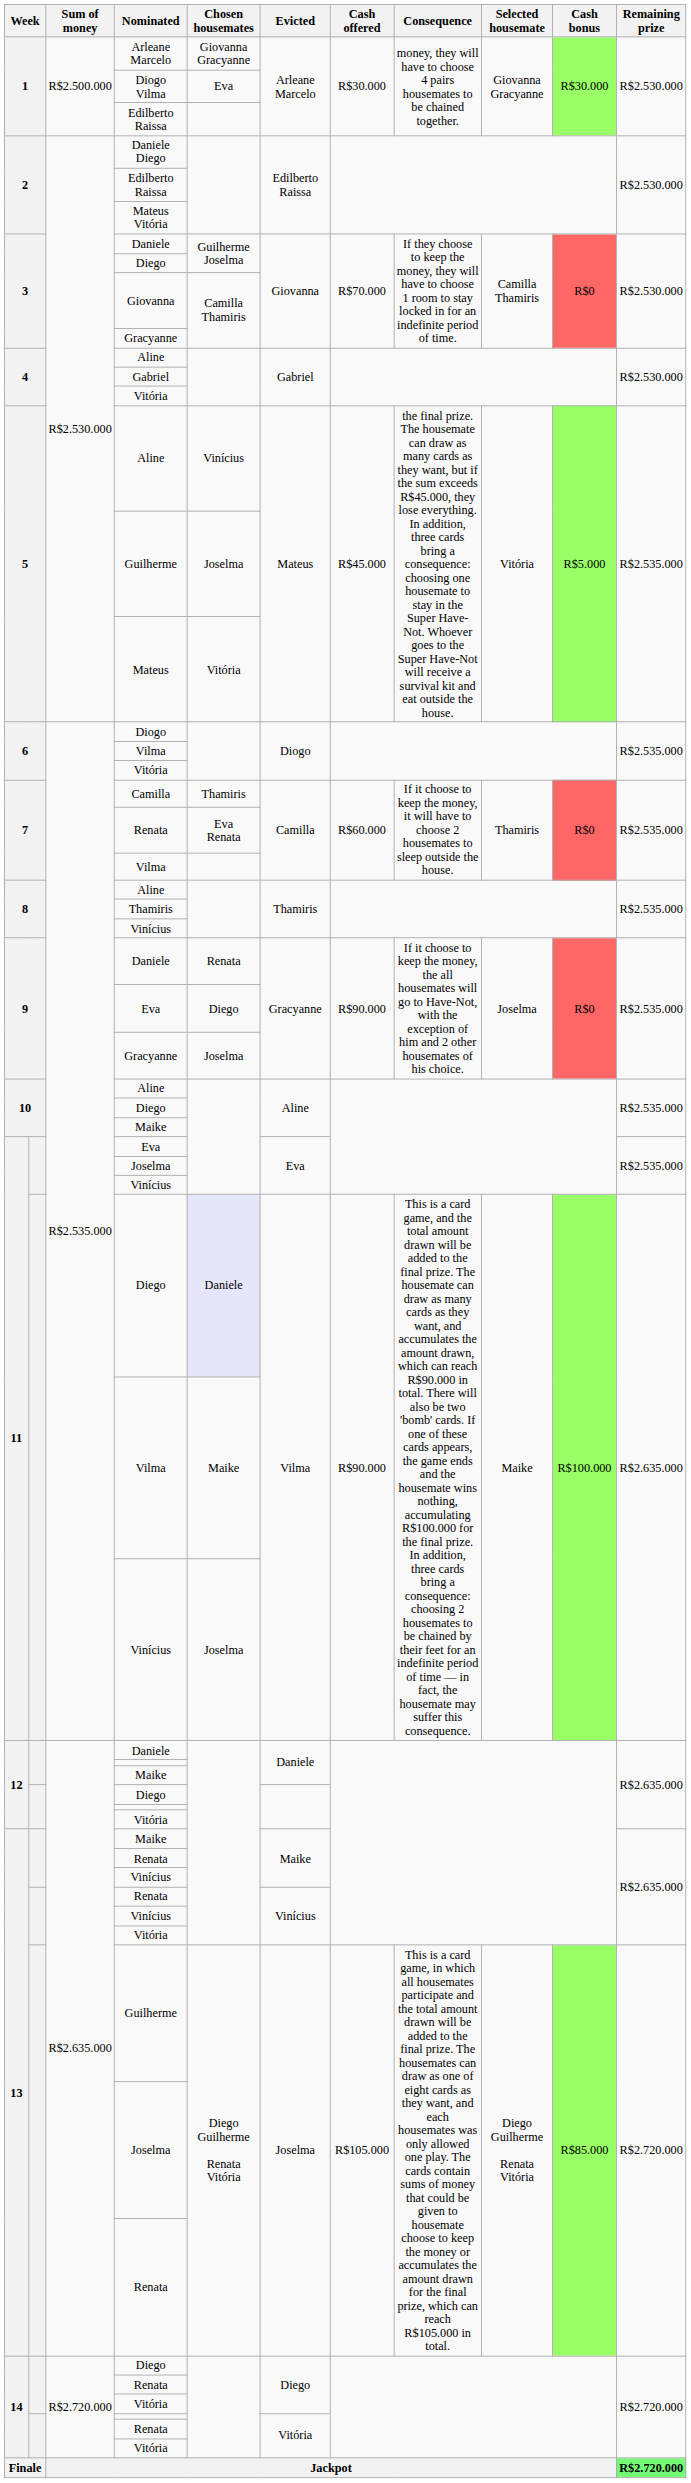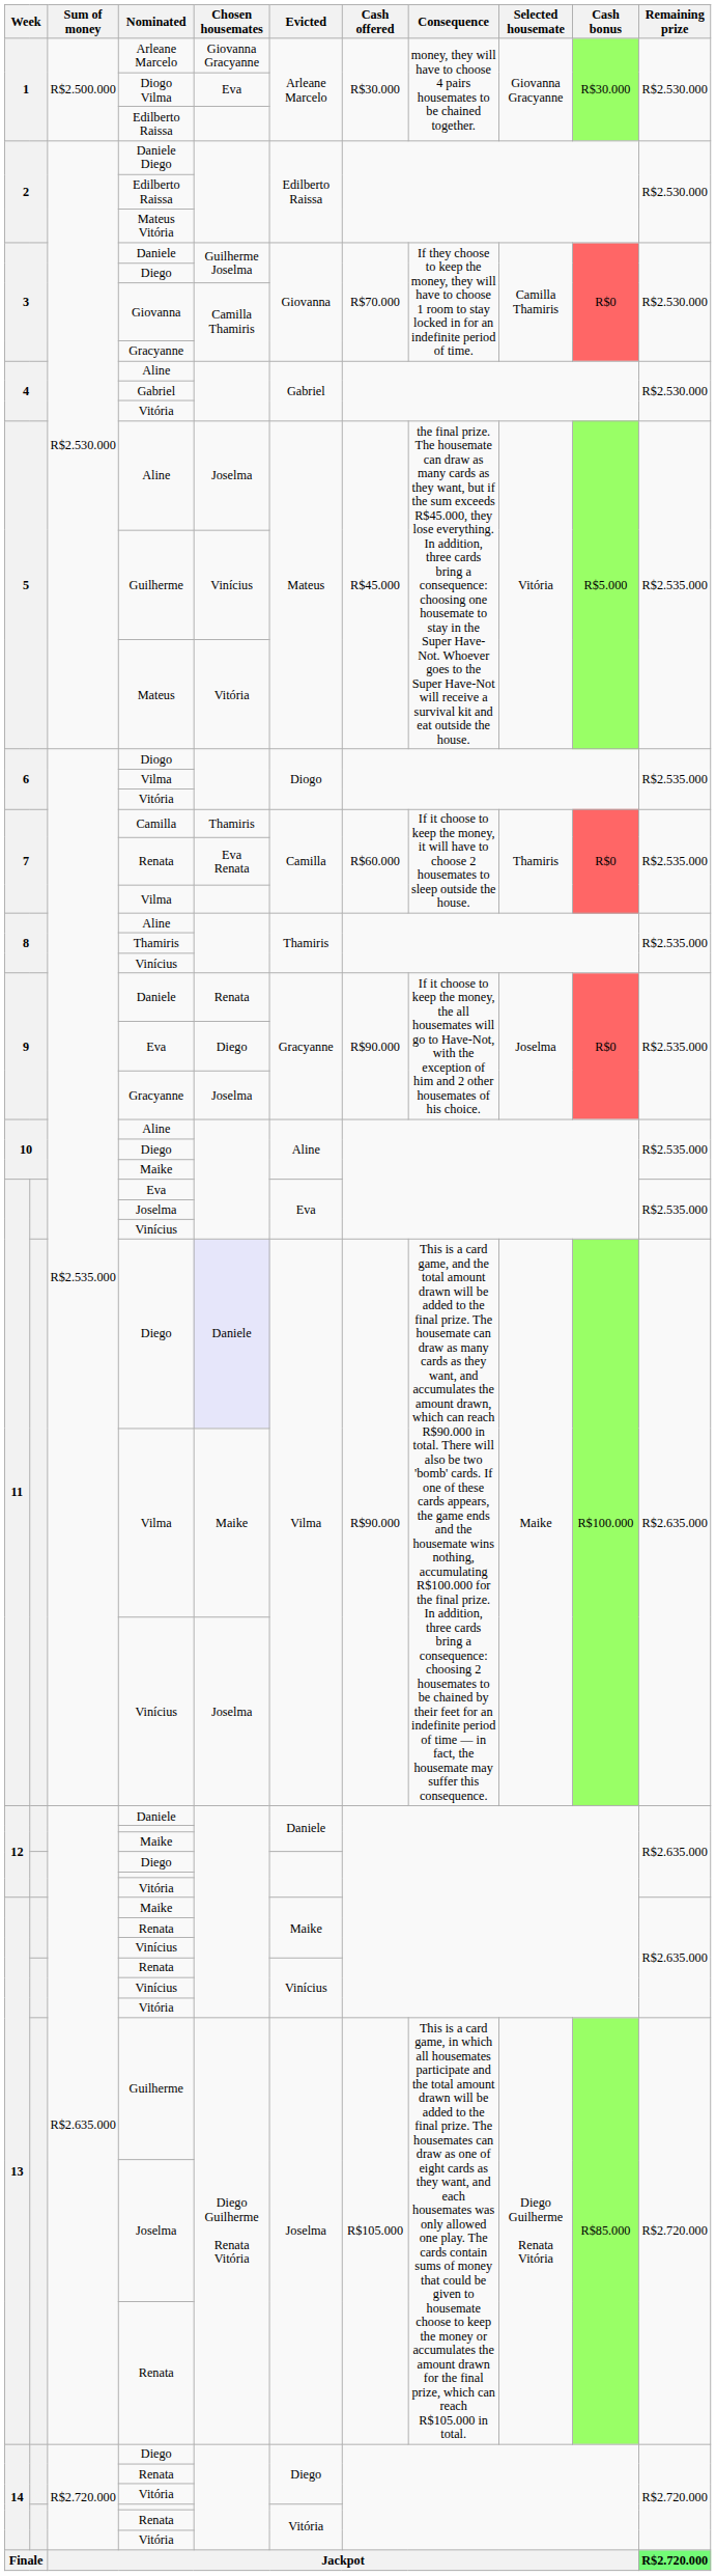 <table class="wikitable" style="text-align:center; font-size:85%; width:60%; line-height:15px;">
 <tr>
 <th width="05.0%" colspan=2>Week</th>
 <th width="10.0%">Sum of money</th>
 <th width="12.0%">Nominated</th>
 <th width="12.0%">Chosen housemates</th>
 <th width="12.0%">Evicted</th>
 <th width="10.0%">Cash offered</th>
 <th width="15.0%">Consequence</th>
 <th width="12.0%">Selected housemate</th>
 <th width="10.0%">Cash bonus</th>
 <th width="10.0%">Remaining prize</th>
 </tr>
 <tr>
 <th width="5.0%" rowspan=3 colspan=2>1</th>
 <td rowspan=3>R$2.500.000</td>
 <td>Arleane<br>Marcelo</td>
 <td>Giovanna<br>Gracyanne</td>
 <td rowspan=3>Arleane<br>Marcelo</td>
 <td rowspan=3>R$30.000</td>
 <td rowspan=3> money, they will have to choose 4 pairs housemates to be chained together.</td>
 <td rowspan=3>Giovanna<br>Gracyanne</td>
 <td bgcolor=99FF66 rowspan=3>R$30.000</td>
 <td rowspan=3>R$2.530.000</td>
 </tr>
 <tr>
 <td>Diogo<br>Vilma</td>
 <td>Eva</td>
 </tr>
 <tr>
 <td>Edilberto<br>Raissa</td>
 <td><br></td>
 </tr>
 <tr>
 <th width="5.0%" rowspan=3 colspan=2>2</th>
 <td rowspan=13>R$2.530.000</td>
 <td>Daniele<br>Diego</td>
 <td rowspan=3></td>
 <td rowspan=3>Edilberto<br>Raissa</td>
 <td rowspan=3 colspan=4></td>
 <td rowspan=3>R$2.530.000</td>
 </tr>
 <tr>
 <td>Edilberto<br>Raissa</td>
 </tr>
 <tr>
 <td>Mateus<br>Vitória</td>
 </tr>
 <tr>
 <th width="5.0%" rowspan=4 colspan=2>3</th>
 <td>Daniele</td>
 <td rowspan=2>Guilherme<br>Joselma</td>
 <td rowspan=4>Giovanna</td>
 <td rowspan=4>R$70.000</td>
 <td rowspan=4>If they choose to keep the money, they will have to choose 1 room to stay locked in for an indefinite period of time.</td>
 <td rowspan=4>Camilla<br>Thamiris</td>
 <td rowspan=4 bgcolor=FF6666>R$0</td>
 <td rowspan=4>R$2.530.000</td>
 </tr>
 <tr>
 <td>Diego</td>
 </tr>
 <tr>
 <td>Giovanna</td>
 <td rowspan=2>Camilla<br>Thamiris</td>
 </tr>
 <tr>
 <td>Gracyanne</td>
 </tr>
 <tr>
 <th width="5.0%" rowspan=3 colspan=2>4</th>
 <td>Aline</td>
 <td rowspan=3></td>
 <td rowspan=3>Gabriel</td>
 <td rowspan=3 colspan=4></td>
 <td rowspan=3>R$2.530.000</td>
 </tr>
 <tr>
 <td>Gabriel</td>
 </tr>
 <tr>
 <td>Vitória</td>
 </tr>
 <tr>
 <th width="5.0%" rowspan=3 colspan=2>5</th>
 <td>Aline</td>
-<td>Vinícius</td>
+<td>Joselma</td>
 <td rowspan=3>Mateus</td>
 <td rowspan=3>R$45.000</td>
 <td rowspan=3> the final prize. The housemate can draw as many cards as they want, but if the sum exceeds R$45.000, they lose everything. In addition, three cards bring a consequence: choosing one housemate to stay in the Super Have-Not. Whoever goes to the Super Have-Not will receive a survival kit and eat outside the house.</td>
 <td rowspan=3>Vitória</td>
 <td bgcolor=99FF66 rowspan=3>R$5.000</td>
 <td rowspan=3>R$2.535.000</td>
 </tr>
 <tr>
 <td>Guilherme</td>
-<td>Joselma</td>
+<td>Vinícius</td>
 </tr>
 <tr>
 <td>Mateus</td>
 <td>Vitória</td>
 </tr>
 <tr>
 <th width="5.0%" rowspan=3 colspan=2>6</th>
 <td rowspan=21>R$2.535.000</td>
 <td>Diogo</td>
 <td rowspan=3></td>
 <td rowspan=3>Diogo</td>
 <td rowspan=3 colspan=4></td>
 <td rowspan=3>R$2.535.000</td>
 </tr>
 <tr>
 <td>Vilma</td>
 </tr>
 <tr>
 <td>Vitória</td>
 </tr>
 <tr>
 <th width="5.0%" rowspan=3 colspan=2>7</th>
 <td>Camilla</td>
 <td>Thamiris</td>
 <td rowspan=3>Camilla</td>
 <td rowspan=3>R$60.000</td>
 <td rowspan=3>If it choose to keep the money, it will have to choose 2 housemates to sleep outside the house.</td>
 <td rowspan=3>Thamiris</td>
 <td rowspan=3 bgcolor=FF6666>R$0</td>
 <td rowspan=3>R$2.535.000</td>
 </tr>
 <tr>
 <td>Renata</td>
 <td>Eva<br>Renata</td>
 </tr>
 <tr>
 <td>Vilma</td>
 <td></td>
 </tr>
 <tr>
 <th width="5.0%" rowspan=3 colspan=2>8</th>
 <td>Aline</td>
 <td rowspan=3></td>
 <td rowspan=3>Thamiris</td>
 <td rowspan=3 colspan=4></td>
 <td rowspan=3>R$2.535.000</td>
 </tr>
 <tr>
 <td>Thamiris</td>
 </tr>
 <tr>
 <td>Vinícius</td>
 </tr>
 <tr>
 <th width="5.0%" rowspan=3 colspan=2>9</th>
 <td>Daniele</td>
 <td>Renata</td>
 <td rowspan=3>Gracyanne</td>
 <td rowspan=3>R$90.000</td>
 <td rowspan=3>If it choose to keep the money, the all housemates will go to Have-Not, with the exception of him and 2 other housemates of his choice.</td>
 <td rowspan=3>Joselma</td>
 <td rowspan=3 bgcolor=FF6666>R$0</td>
 <td rowspan=3>R$2.535.000</td>
 </tr>
 <tr>
 <td>Eva</td>
 <td>Diego</td>
 </tr>
 <tr>
 <td>Gracyanne</td>
 <td>Joselma</td>
 </tr>
 <tr>
 <th width="5.0%" rowspan=3 colspan=2>10</th>
 <td>Aline</td>
 <td rowspan=6></td>
 <td rowspan=3>Aline</td>
 <td rowspan=6 colspan=4></td>
 <td rowspan=3>R$2.535.000</td>
 </tr>
 <tr>
 <td>Diego</td>
 </tr>
 <tr>
 <td>Maike</td>
 </tr>
 <tr>
 <th width="2.0%" rowspan=6>11</th>
 <th width="3.0%" rowspan=3></th>
 <td>Eva</td>
 <td rowspan=3>Eva</td>
 <td rowspan=3>R$2.535.000</td>
 </tr>
 <tr>
 <td>Joselma</td>
 </tr>
 <tr>
 <td>Vinícius</td>
 </tr>
 <tr>
 <th width="3.0%" rowspan=3></th>
 <td>Diego</td>
 <td style="background: lavender;">Daniele</td>
 <td rowspan=3>Vilma</td>
 <td rowspan=3>R$90.000</td>
 <td rowspan=3>This is a card game, and the total amount drawn will be added to the final prize. The housemate can draw as many cards as they want, and accumulates the amount drawn, which can reach R$90.000 in total. There will also be two 'bomb' cards. If one of these cards appears, the game ends and the housemate wins nothing, accumulating R$100.000 for the final prize. In addition, three cards bring a consequence: choosing 2 housemates to be chained by their feet for an indefinite period of time — in fact, the housemate may suffer this consequence.</td>
 <td rowspan=3>Maike</td>
 <td bgcolor=99FF66 rowspan=3>R$100.000</td>
 <td rowspan=3>R$2.635.000</td>
 </tr>
 <tr>
 <td>Vilma</td>
 <td>Maike</td>
 </tr>
 <tr>
 <td>Vinícius</td>
 <td>Joselma</td>
 </tr>
 <tr>
 <th width="2.0%" rowspan=6>12</th>
 <th width="3.0%" rowspan=3></th>
 <td rowspan=15>R$2.635.000</td>
 <td>Daniele</td>
 <td rowspan=12></td>
 <td rowspan=3>Daniele</td>
 <td rowspan=12 colspan=4></td>
 <td rowspan=6>R$2.635.000</td>
 </tr>
 <tr>
 <td></td>
 </tr>
 <tr>
 <td>Maike</td>
 </tr>
 <tr>
 <th width="3.0%" rowspan=3></th>
 <td>Diego</td>
 <td rowspan=3></td>
 </tr>
 <tr>
 <td></td>
 </tr>
 <tr>
 <td>Vitória</td>
 </tr>
 <tr>
 <th width="2.0%" rowspan=9>13</th>
 <th width="3.0%" rowspan=3></th>
 <td>Maike</td>
 <td rowspan=3>Maike</td>
 <td rowspan=6>R$2.635.000</td>
 </tr>
 <tr>
 <td>Renata</td>
 </tr>
 <tr>
 <td>Vinícius</td>
 </tr>
 <tr>
 <th width="3.0%" rowspan=3></th>
 <td>Renata</td>
 <td rowspan=3>Vinícius</td>
 </tr>
 <tr>
 <td>Vinícius</td>
 </tr>
 <tr>
 <td>Vitória</td>
 </tr>
 <tr>
 <th width="3.0%" rowspan=3></th>
 <td>Guilherme</td>
 <td rowspan=3>Diego<br>Guilherme<br><br>Renata<br>Vitória</td>
 <td rowspan=3>Joselma</td>
 <td rowspan=3>R$105.000</td>
 <td rowspan=3>This is a card game, in which all housemates participate and the total amount drawn will be added to the final prize. The housemates can draw as one of eight cards as they want, and each housemates was only allowed one play. The cards contain sums of money that could be given to housemate choose to keep the money or accumulates the amount drawn for the final prize, which can reach R$105.000 in total.</td>
 <td rowspan=3>Diego<br>Guilherme<br><br>Renata<br>Vitória</td>
 <td bgcolor=99FF66 rowspan=3>R$85.000</td>
 <td rowspan=3>R$2.720.000</td>
 </tr>
 <tr>
 <td>Joselma</td>
 </tr>
 <tr>
 <td>Renata</td>
 </tr>
 <tr>
 <th width="2.0%" rowspan=6>14</th>
 <th width="3.0%" rowspan=3></th>
 <td rowspan=6>R$2.720.000</td>
 <td>Diego</td>
 <td rowspan=6></td>
 <td rowspan=3>Diego</td>
 <td rowspan=6 colspan=4></td>
 <td rowspan=6>R$2.720.000</td>
 </tr>
 <tr>
 <td>Renata</td>
 </tr>
 <tr>
 <td>Vitória</td>
 </tr>
 <tr>
 <th width="3.0%" rowspan=3></th>
 <td></td>
 <td rowspan=3>Vitória</td>
 </tr>
 <tr>
 <td>Renata</td>
 </tr>
 <tr>
 <td>Vitória</td>
 </tr>
 <tr>
 <th colspan=2>Finale</th>
 <th colspan=8>Jackpot</th>
 <td bgcolor=73FB76><strong>R$2.720.000</strong></td>
 </tr>
 </table>
